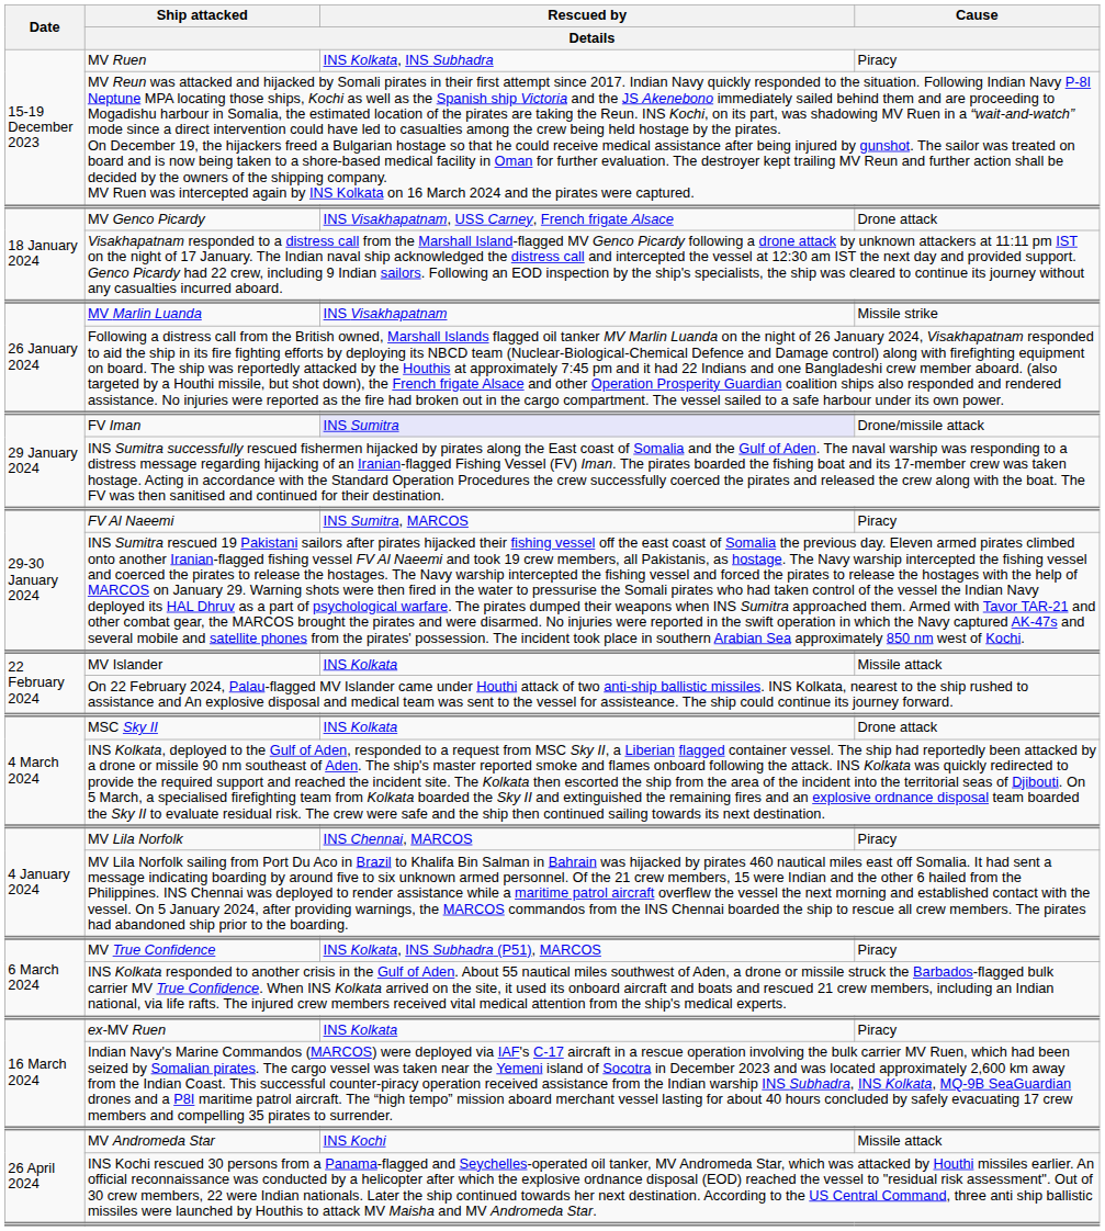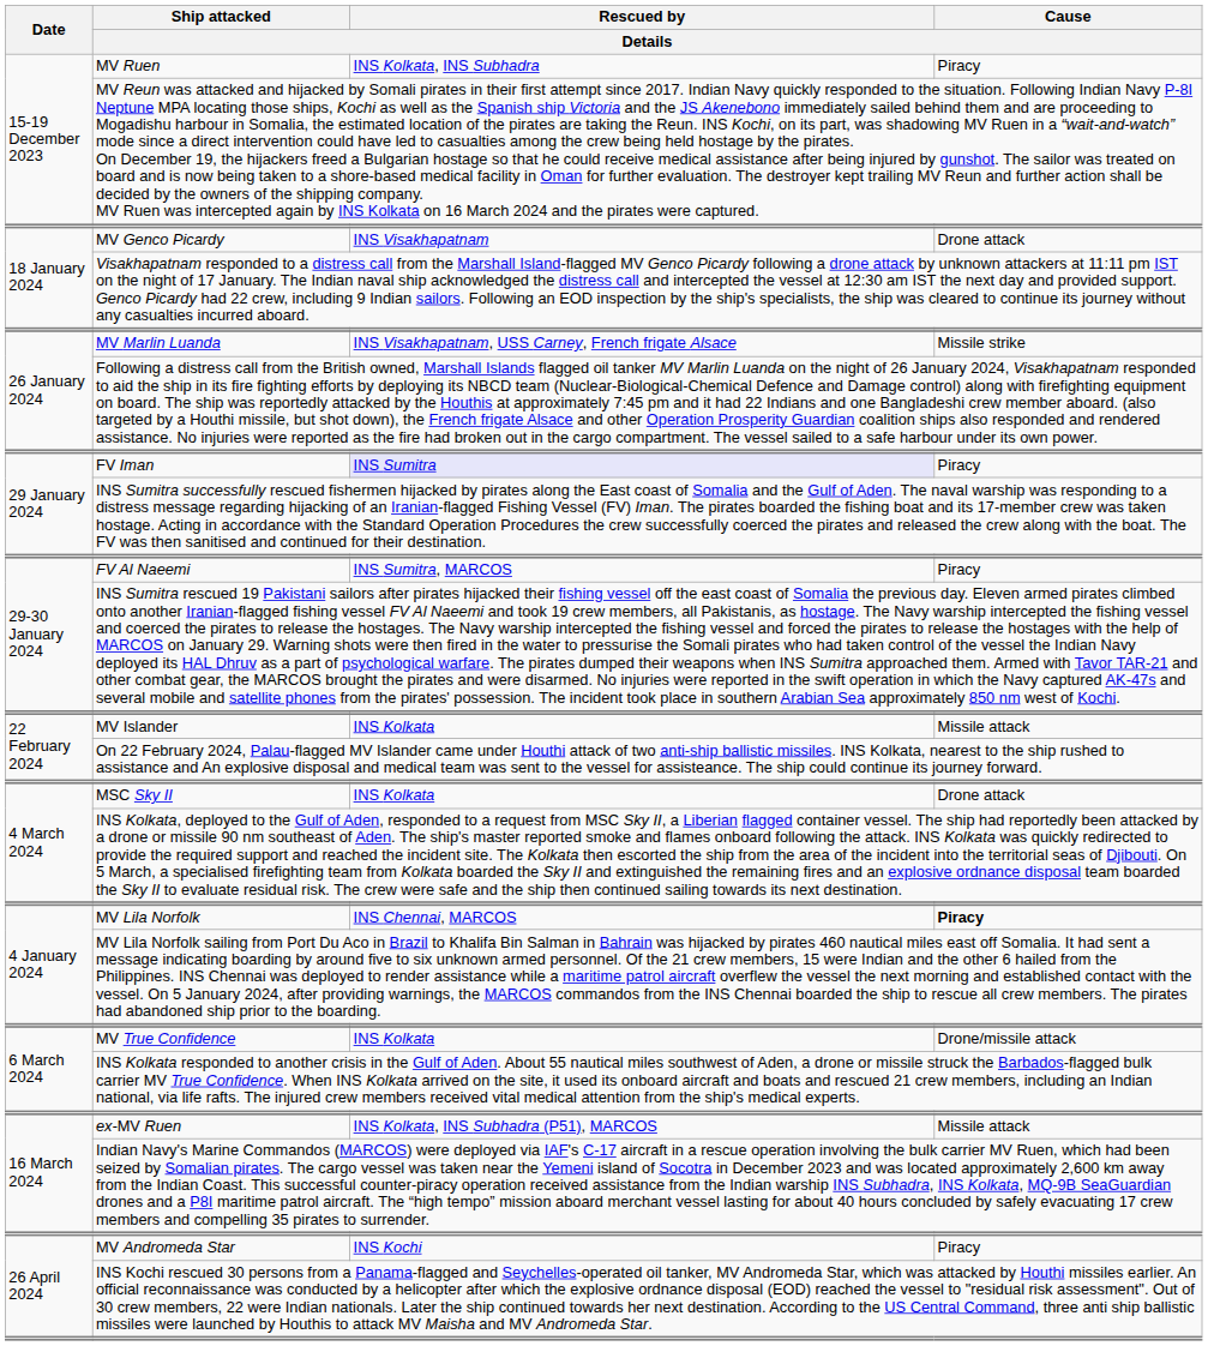 <table class="wikitable">
 <tr>
 <th rowspan="2">Date</th>
 <th>Ship attacked</th>
 <th>Rescued by</th>
 <th>Cause</th>
 </tr>
 <tr>
 <th colspan="3">Details</th>
 </tr>
 <tr>
 <td rowspan="2">15-19 December 2023</td>
 <td>MV <em>Ruen</em>  </td>
 <td><a href='#'>INS <em>Kolkata</em></a>, <a href='#'>INS <em>Subhadra</em></a></td>
 <td>Piracy</td>
 </tr>
 <tr style="border-bottom: double 5px grey">
 <td colspan="3">MV <em>Reun</em> was attacked and hijacked by Somali pirates in their first attempt since 2017. Indian Navy quickly responded to the situation. Following Indian Navy <a href='#'>P-8I Neptune</a> MPA locating those ships, <em>Kochi</em> as well as the <a href='#'>Spanish ship <em>Victoria</em></a> and the <a href='#'>JS <em>Akenebono</em></a> immediately sailed behind them and are proceeding to Mogadishu harbour in Somalia, the estimated location of the pirates are taking the Reun. INS <em>Kochi</em>, on its part, was shadowing MV Ruen in a <em>“wait-and-watch”</em> mode since a direct intervention could have led to casualties among the crew being held hostage by the pirates.<br>On December 19, the hijackers freed a Bulgarian hostage so that he could receive medical assistance after being injured by <a href='#'>gunshot</a>. The sailor was treated on board and is now being taken to a shore-based medical facility in <a href='#'>Oman</a> for further evaluation. The destroyer kept trailing MV Reun and further action shall be decided by the owners of the shipping company.<br>MV Ruen was intercepted again by <a href='#'>INS Kolkata</a> on 16 March 2024 and the pirates were captured.</td>
 </tr>
 <tr>
 <td rowspan="2">18 January 2024</td>
 <td>MV <em>Genco Picardy  </em></td>
-<td><a href='#'>INS <em>Visakhapatnam</em></a>, <a href='#'>USS <em>Carney</em></a>, <a href='#'>French frigate <em>Alsace</em></a></td>
+<td><a href='#'>INS <em>Visakhapatnam</em></a></td>
 <td>Drone attack</td>
 </tr>
 <tr style="border-bottom: double 5px grey">
 <td colspan="3"><em>Visakhapatnam</em> responded to a <a href='#'>distress call</a> from the <a href='#'>Marshall Island</a>-flagged MV <em>Genco Picardy</em> following a <a href='#'>drone attack</a> by unknown attackers at 11:11 pm <a href='#'>IST</a> on the night of 17 January. The Indian naval ship acknowledged the <a href='#'>distress call</a> and intercepted the vessel at 12:30 am IST the next day and provided support. <em>Genco Picardy</em> had 22 crew, including 9 Indian <a href='#'>sailors</a>. Following an EOD inspection by the ship's specialists, the ship was cleared to continue its journey without any casualties incurred aboard.</td>
 </tr>
 <tr>
 <td rowspan="2">26 January 2024</td>
 <td><a href='#'>MV <em>Marlin Luanda</em></a>  </td>
-<td><a href='#'>INS <em>Visakhapatnam</em></a></td>
+<td><a href='#'>INS <em>Visakhapatnam</em></a>, <a href='#'>USS <em>Carney</em></a>, <a href='#'>French frigate <em>Alsace</em></a></td>
 <td>Missile strike</td>
 </tr>
 <tr style="border-bottom: double 5px grey">
 <td colspan="3">Following a distress call from the British owned, <a href='#'>Marshall Islands</a> flagged oil tanker <em>MV Marlin Luanda</em> on the night of 26 January 2024, <em>Visakhapatnam</em> responded to aid the ship in its fire fighting efforts by deploying its NBCD team (Nuclear-Biological-Chemical Defence and Damage control) along with firefighting equipment on board. The ship was reportedly attacked by the <a href='#'>Houthis</a> at approximately 7:45 pm and it had 22 Indians and one Bangladeshi crew member aboard.  (also targeted by a Houthi missile, but shot down), the <a href='#'>French frigate Alsace</a> and other <a href='#'>Operation Prosperity Guardian</a> coalition ships also responded and rendered assistance. No injuries were reported as the fire had broken out in the cargo compartment. The vessel sailed to a safe harbour under its own power.</td>
 </tr>
 <tr>
 <td rowspan="2">29 January 2024</td>
 <td>FV <em>Iman  </em></td>
 <td style="background: lavender;"><a href='#'>INS <em>Sumitra</em></a></td>
-<td>Drone/missile attack</td>
+<td>Piracy</td>
 </tr>
 <tr style="border-bottom: double 5px grey">
 <td colspan="3">INS <em>Sumitra</em> <em>successfully</em> rescued fishermen hijacked by pirates along the East coast of <a href='#'>Somalia</a> and the <a href='#'>Gulf of Aden</a>. The naval warship was responding to a distress message regarding hijacking of an <a href='#'>Iranian</a>-flagged Fishing Vessel (FV) <em>Iman</em>. The pirates boarded the fishing boat and its 17-member crew was taken hostage. Acting in accordance with the Standard Operation Procedures the crew successfully coerced the pirates and released the crew along with the boat. The FV was then sanitised and continued for their destination.</td>
 </tr>
 <tr>
 <td rowspan="2">29-30 January 2024</td>
 <td><em>FV Al Naeemi  </em></td>
 <td><a href='#'>INS <em>Sumitra</em></a>, <a href='#'>MARCOS</a></td>
 <td>Piracy</td>
 </tr>
 <tr style="border-bottom: double 5px grey">
 <td colspan="3">INS <em>Sumitra</em> rescued 19 <a href='#'>Pakistani</a> sailors after pirates hijacked their <a href='#'>fishing vessel</a> off the east coast of <a href='#'>Somalia</a> the previous day. Eleven armed pirates climbed onto another <a href='#'>Iranian</a>-flagged fishing vessel <em>FV Al Naeemi</em> and took 19 crew members, all Pakistanis, as <a href='#'>hostage</a>. The Navy warship intercepted the fishing vessel and coerced the pirates to release the hostages. The Navy warship intercepted the fishing vessel and forced the pirates to release the hostages with the help of <a href='#'>MARCOS</a> on January 29. Warning shots were then fired in the water to pressurise the Somali pirates who had taken control of the vessel the Indian Navy deployed its <a href='#'>HAL Dhruv</a> as a part of <a href='#'>psychological warfare</a>. The pirates dumped their weapons when INS <em>Sumitra</em> approached them. Armed with <a href='#'>Tavor TAR-21</a> and other combat gear, the MARCOS brought the pirates and were disarmed. No injuries were reported in the swift operation in which the Navy captured <a href='#'>AK-47s</a> and several mobile and <a href='#'>satellite phones</a> from the pirates' possession. The incident took place in southern <a href='#'>Arabian Sea</a> approximately <a href='#'>850 nm</a> west of <a href='#'>Kochi</a>.</td>
 </tr>
 <tr>
 <td rowspan="2">22 February 2024</td>
 <td>MV Islander <em></em></td>
 <td><a href='#'>INS <em>Kolkata</em></a></td>
 <td>Missile attack</td>
 </tr>
 <tr style="border-bottom: double 5px grey">
 <td colspan="3">On 22 February 2024, <a href='#'>Palau</a>-flagged MV Islander came under <a href='#'>Houthi</a> attack of two <a href='#'>anti-ship ballistic missiles</a>. INS Kolkata, nearest to the ship rushed to assistance and An explosive disposal and medical team was sent to the vessel for assisteance. The ship could continue its journey forward.</td>
 </tr>
 <tr>
 <td rowspan="2">4 March 2024</td>
 <td>MSC <em><a href='#'>Sky II</a>  </em></td>
 <td><a href='#'>INS <em>Kolkata</em></a></td>
 <td>Drone attack</td>
 </tr>
 <tr style="border-bottom: double 5px grey">
 <td colspan="3">INS <em>Kolkata</em>, deployed to the <a href='#'>Gulf of Aden</a>, responded to a request from MSC <em>Sky II</em>, a <a href='#'>Liberian</a> <a href='#'>flagged</a> container vessel. The ship had reportedly been attacked by a drone or missile 90 nm southeast of <a href='#'>Aden</a>. The ship's master reported smoke and flames onboard following the attack. INS <em>Kolkata</em> was quickly redirected to provide the required support and reached the incident site. The <em>Kolkata</em> then escorted the ship from the area of the incident into the territorial seas of <a href='#'>Djibouti</a>. On 5 March, a specialised firefighting team from <em>Kolkata</em> boarded the <em>Sky II</em> and extinguished the remaining fires and an <a href='#'>explosive ordnance disposal</a> team boarded the <em>Sky II</em> to evaluate residual risk. The crew were safe and the ship then continued sailing towards its next destination.</td>
 </tr>
 <tr>
 <td rowspan="2">4 January 2024</td>
 <td>MV <em>Lila Norfolk</em>  <em></em></td>
 <td><a href='#'>INS <em>Chennai</em></a>, <a href='#'>MARCOS</a></td>
-<td>Piracy</td>
+<td><strong>Piracy</strong></td>
 </tr>
 <tr style="border-bottom: double 5px grey">
 <td colspan="3">MV Lila Norfolk sailing from Port Du Aco in <a href='#'>Brazil</a> to Khalifa Bin Salman in <a href='#'>Bahrain</a> was hijacked by pirates 460 nautical miles east off Somalia. It had sent a message indicating boarding by around five to six unknown armed personnel.  Of the 21 crew members, 15 were Indian and the other 6 hailed from the Philippines. INS Chennai was deployed to render assistance while a <a href='#'>maritime patrol aircraft</a> overflew the vessel the next morning and established contact with the vessel. On 5 January 2024, after providing warnings, the <a href='#'>MARCOS</a> commandos from the INS Chennai boarded the ship to rescue all crew members. The pirates had abandoned ship prior to the boarding.</td>
 </tr>
 <tr>
 <td rowspan="2">6 March 2024</td>
 <td>MV <em><a href='#'>True Confidence</a>  </em></td>
-<td><a href='#'>INS <em>Kolkata</em></a>, <a href='#'>INS <em>Subhadra</em> (P51)</a>, <a href='#'>MARCOS</a></td>
-<td>Piracy</td>
+<td><a href='#'>INS <em>Kolkata</em></a></td>
+<td>Drone/missile attack</td>
 </tr>
 <tr style="border-bottom: double 5px grey">
 <td colspan="3">INS <em>Kolkata</em> responded to another crisis in the <a href='#'>Gulf of Aden</a>. About 55 nautical miles southwest of Aden, a drone or missile struck the <a href='#'>Barbados</a>-flagged bulk carrier MV <em><a href='#'>True Confidence</a></em>. When INS <em>Kolkata</em> arrived on the site, it used its onboard aircraft and boats and rescued 21 crew members, including an Indian national, via life rafts. The injured crew members received vital medical attention from the ship's medical experts.</td>
 </tr>
 <tr>
 <td rowspan="2">16 March 2024</td>
 <td><em>ex-</em>MV <em>Ruen</em>  <em></em></td>
-<td><a href='#'>INS <em>Kolkata</em></a></td>
-<td>Piracy</td>
+<td><a href='#'>INS <em>Kolkata</em></a>, <a href='#'>INS <em>Subhadra</em> (P51)</a>, <a href='#'>MARCOS</a></td>
+<td>Missile attack</td>
 </tr>
 <tr style="border-bottom: double 5px grey">
 <td colspan="3">Indian Navy's Marine Commandos (<a href='#'>MARCOS</a>) were deployed via <a href='#'>IAF</a>'s <a href='#'>C-17</a> aircraft in a rescue operation involving the bulk carrier MV Ruen, which had been seized by <a href='#'>Somalian pirates</a>. The cargo vessel was taken near the <a href='#'>Yemeni</a> island of <a href='#'>Socotra</a> in December 2023 and was located approximately 2,600 km away from the Indian Coast. This successful counter-piracy operation received assistance from the Indian warship <a href='#'>INS <em>Subhadra</em></a>, <a href='#'>INS <em>Kolkata</em></a>, <a href='#'>MQ-9B SeaGuardian</a> drones and a <a href='#'>P8I</a> maritime patrol aircraft. The “high tempo” mission aboard merchant vessel lasting for about 40 hours concluded by safely evacuating 17 crew members and compelling 35 pirates to surrender.</td>
 </tr>
 <tr>
 <td rowspan="2">26 April 2024</td>
 <td>MV <em>Andromeda Star</em>  <em></em></td>
 <td><a href='#'>INS <em>Kochi</em></a></td>
-<td>Missile attack</td>
+<td>Piracy</td>
 </tr>
 <tr style="border-bottom: double 5px grey">
 <td colspan="3">INS Kochi rescued 30 persons from a <a href='#'>Panama</a>-flagged and <a href='#'>Seychelles</a>-operated oil tanker, MV Andromeda Star, which was attacked by <a href='#'>Houthi</a> missiles earlier. An official reconnaissance was conducted by a helicopter after which the explosive ordnance disposal (EOD) reached the vessel to "residual risk assessment". Out of 30 crew members, 22 were Indian nationals. Later the ship continued towards her next destination. According to the <a href='#'>US Central Command</a>, three anti ship ballistic missiles were launched by Houthis to attack MV <em>Maisha</em> and MV <em>Andromeda Star</em>.</td>
 </tr>
 </table>
